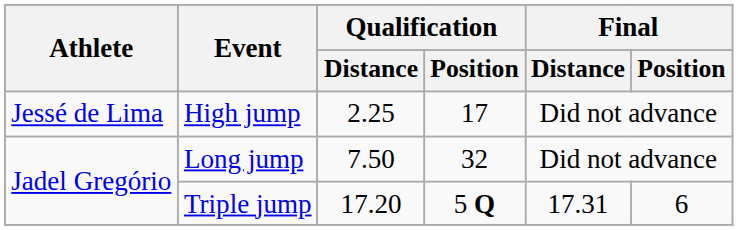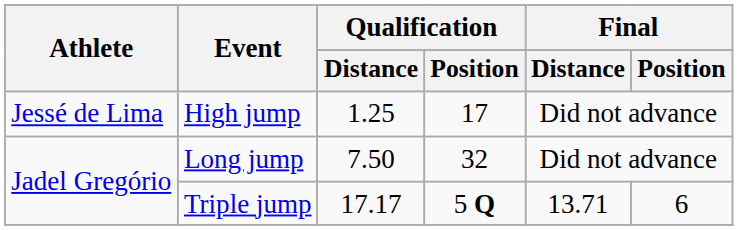 <table class=wikitable style="font-size:90%">
 <tr>
 <th rowspan="2">Athlete</th>
 <th rowspan="2">Event</th>
 <th colspan="2">Qualification</th>
 <th colspan="2">Final</th>
 </tr>
 <tr style="font-size:95%">
 <th>Distance</th>
 <th>Position</th>
 <th>Distance</th>
 <th>Position</th>
 </tr>
 <tr align=center>
 <td align=left><a href='#'>Jessé de Lima</a></td>
 <td align=left><a href='#'>High jump</a></td>
-<td>2.25</td>
+<td>1.25</td>
 <td>17</td>
 <td colspan=2>Did not advance</td>
 </tr>
 <tr align=center>
 <td align=left rowspan=2><a href='#'>Jadel Gregório</a></td>
 <td align=left><a href='#'>Long jump</a></td>
 <td>7.50</td>
 <td>32</td>
 <td colspan=2>Did not advance</td>
 </tr>
 <tr align=center>
 <td align=left><a href='#'>Triple jump</a></td>
-<td>17.20</td>
+<td>17.17</td>
 <td>5 <strong>Q</strong></td>
-<td>17.31</td>
+<td>13.71</td>
 <td>6</td>
 </tr>
 </table>
